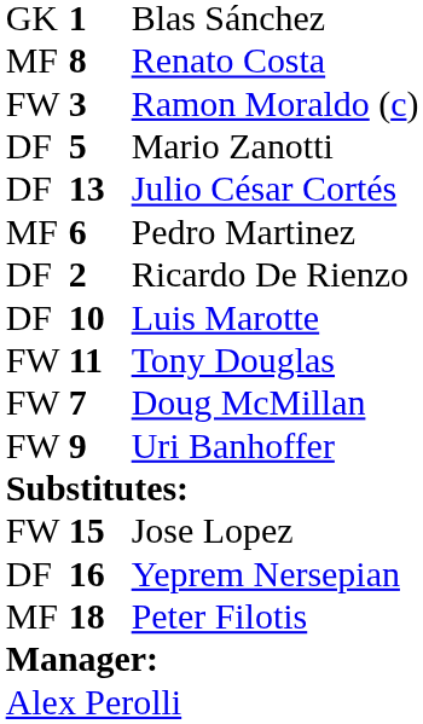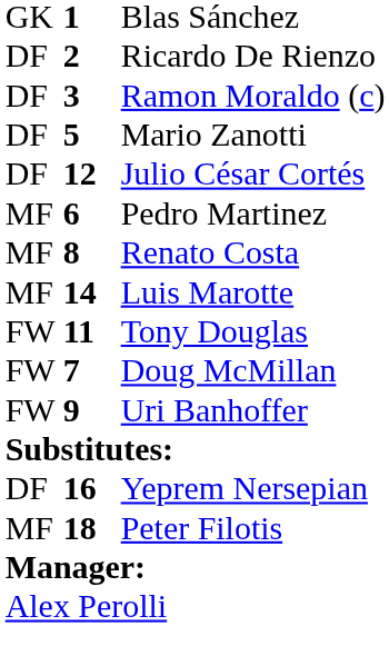 <table cellspacing="0" cellpadding="0" style="font-size:90%; margin:0.2em auto;">
 <tr>
 <th width="25"></th>
 <th width="25"></th>
 </tr>
 <tr>
 <td>GK</td>
 <td><strong>1</strong></td>
 <td> Blas Sánchez</td>
 </tr>
 <tr>
-<td>MF</td>
-<td><strong>8</strong></td>
-<td> <a href='#'>Renato Costa</a></td>
+<td>DF</td>
+<td><strong>2</strong></td>
+<td> Ricardo De Rienzo</td>
 <td></td>
 <td></td>
 </tr>
 <tr>
-<td>FW</td>
+<td>DF</td>
 <td><strong>3</strong></td>
 <td> <a href='#'>Ramon Moraldo</a> (<a href='#'>c</a>)</td>
 </tr>
 <tr>
 <td>DF</td>
 <td><strong>5</strong></td>
 <td> Mario Zanotti</td>
 <td></td>
 </tr>
 <tr>
 <td>DF</td>
-<td><strong>13</strong></td>
+<td><strong>12</strong></td>
 <td> <a href='#'>Julio César Cortés</a></td>
 </tr>
 <tr>
 <td>MF</td>
 <td><strong>6</strong></td>
 <td> Pedro Martinez</td>
 </tr>
 <tr>
-<td>DF</td>
-<td><strong>2</strong></td>
-<td> Ricardo De Rienzo</td>
+<td>MF</td>
+<td><strong>8</strong></td>
+<td> <a href='#'>Renato Costa</a></td>
 <td></td>
 <td></td>
 </tr>
 <tr>
-<td>DF</td>
-<td><strong>10</strong></td>
+<td>MF</td>
+<td><strong>14</strong></td>
 <td> <a href='#'>Luis Marotte</a></td>
 </tr>
 <tr>
 <td>FW</td>
 <td><strong>11</strong></td>
 <td> <a href='#'>Tony Douglas</a></td>
 </tr>
 <tr>
 <td>FW</td>
 <td><strong>7</strong></td>
 <td> <a href='#'>Doug McMillan</a></td>
 </tr>
 <tr>
 <td>FW</td>
 <td><strong>9</strong></td>
 <td> <a href='#'>Uri Banhoffer</a></td>
 <td></td>
 </tr>
 <tr>
 <td colspan="4"><strong>Substitutes:</strong></td>
 </tr>
 <tr>
-<td>FW</td>
-<td><strong>15</strong></td>
-<td> Jose Lopez</td>
-<td></td>
-<td></td>
-</tr>
-<tr>
 <td>DF</td>
 <td><strong>16</strong></td>
 <td> <a href='#'>Yeprem Nersepian</a></td>
 </tr>
 <tr>
 <td>MF</td>
 <td><strong>18</strong></td>
 <td> <a href='#'>Peter Filotis</a></td>
 <td></td>
 <td></td>
 </tr>
 <tr>
 <td colspan=3><strong>Manager:</strong></td>
 </tr>
 <tr>
 <td colspan=4> <a href='#'>Alex Perolli</a></td>
 </tr>
 </table>
